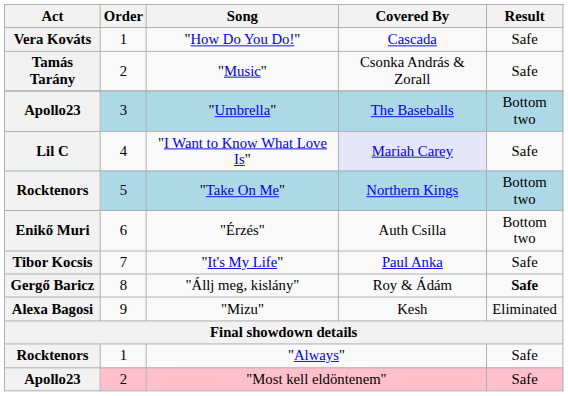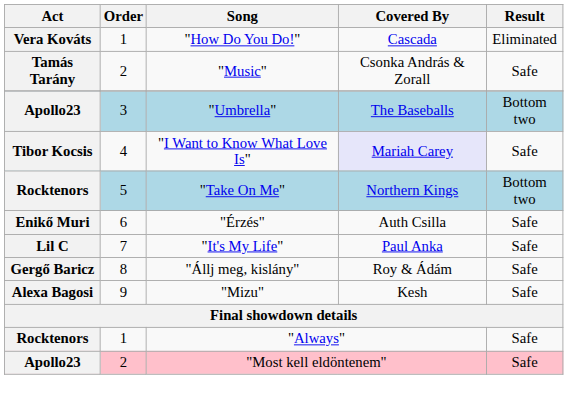 <table class="wikitable" style="text-align:center;">
 <tr>
 <th scope="col">Act</th>
 <th scope="col">Order</th>
 <th scope="col">Song</th>
 <th scope="col">Covered By</th>
 <th scope="col">Result</th>
 </tr>
 <tr>
 <th scope="row">Vera Kováts</th>
 <td>1</td>
 <td>"<a href='#'>How Do You Do!</a>"</td>
 <td><a href='#'>Cascada</a></td>
-<td>Safe</td>
+<td>Eliminated</td>
 </tr>
 <tr>
 <th scope="row">Tamás Tarány</th>
 <td>2</td>
 <td>"<a href='#'>Music</a>"</td>
 <td>Csonka András & Zorall</td>
 <td>Safe</td>
 </tr>
 <tr>
 </tr>
 <tr bgcolor="lightblue">
 <th scope="row">Apollo23</th>
 <td>3</td>
 <td>"<a href='#'>Umbrella</a>"</td>
 <td><a href='#'>The Baseballs</a></td>
 <td>Bottom two</td>
 </tr>
 <tr>
-<th scope="row">Lil C</th>
+<th scope="row">Tibor Kocsis</th>
 <td>4</td>
 <td>"<a href='#'>I Want to Know What Love Is</a>"</td>
 <td style="background: lavender;"><a href='#'>Mariah Carey</a></td>
 <td>Safe</td>
 </tr>
 <tr bgcolor="lightblue">
 <th scope="row">Rocktenors</th>
 <td>5</td>
 <td>"<a href='#'>Take On Me</a>"</td>
 <td><a href='#'>Northern Kings</a></td>
 <td>Bottom two</td>
 </tr>
 <tr>
 <th scope="row">Enikő Muri</th>
 <td>6</td>
 <td>"Érzés"</td>
 <td>Auth Csilla</td>
-<td>Bottom two</td>
+<td>Safe</td>
 </tr>
 <tr>
-<th scope="row">Tibor Kocsis</th>
+<th scope="row">Lil C</th>
 <td>7</td>
 <td>"<a href='#'>It's My Life</a>"</td>
 <td><a href='#'>Paul Anka</a></td>
 <td>Safe</td>
 </tr>
 <tr>
 <th scope="row">Gergő Baricz</th>
 <td>8</td>
 <td>"Állj meg, kislány"</td>
 <td>Roy & Ádám</td>
-<td><strong>Safe</strong></td>
+<td>Safe</td>
 </tr>
 <tr>
 <th scope="row">Alexa Bagosi</th>
 <td>9</td>
 <td>"Mizu"</td>
 <td>Kesh</td>
-<td>Eliminated</td>
+<td>Safe</td>
 </tr>
 <tr>
 <th scope="col" colspan="6">Final showdown details</th>
 </tr>
 <tr>
 <th scope="row">Rocktenors</th>
 <td>1</td>
 <td colspan="2">"<a href='#'>Always</a>"</td>
 <td>Safe</td>
 </tr>
 <tr bgcolor="pink">
 <th scope="row">Apollo23</th>
 <td>2</td>
 <td colspan="2">"Most kell eldöntenem"</td>
 <td>Safe</td>
 </tr>
 </table>
